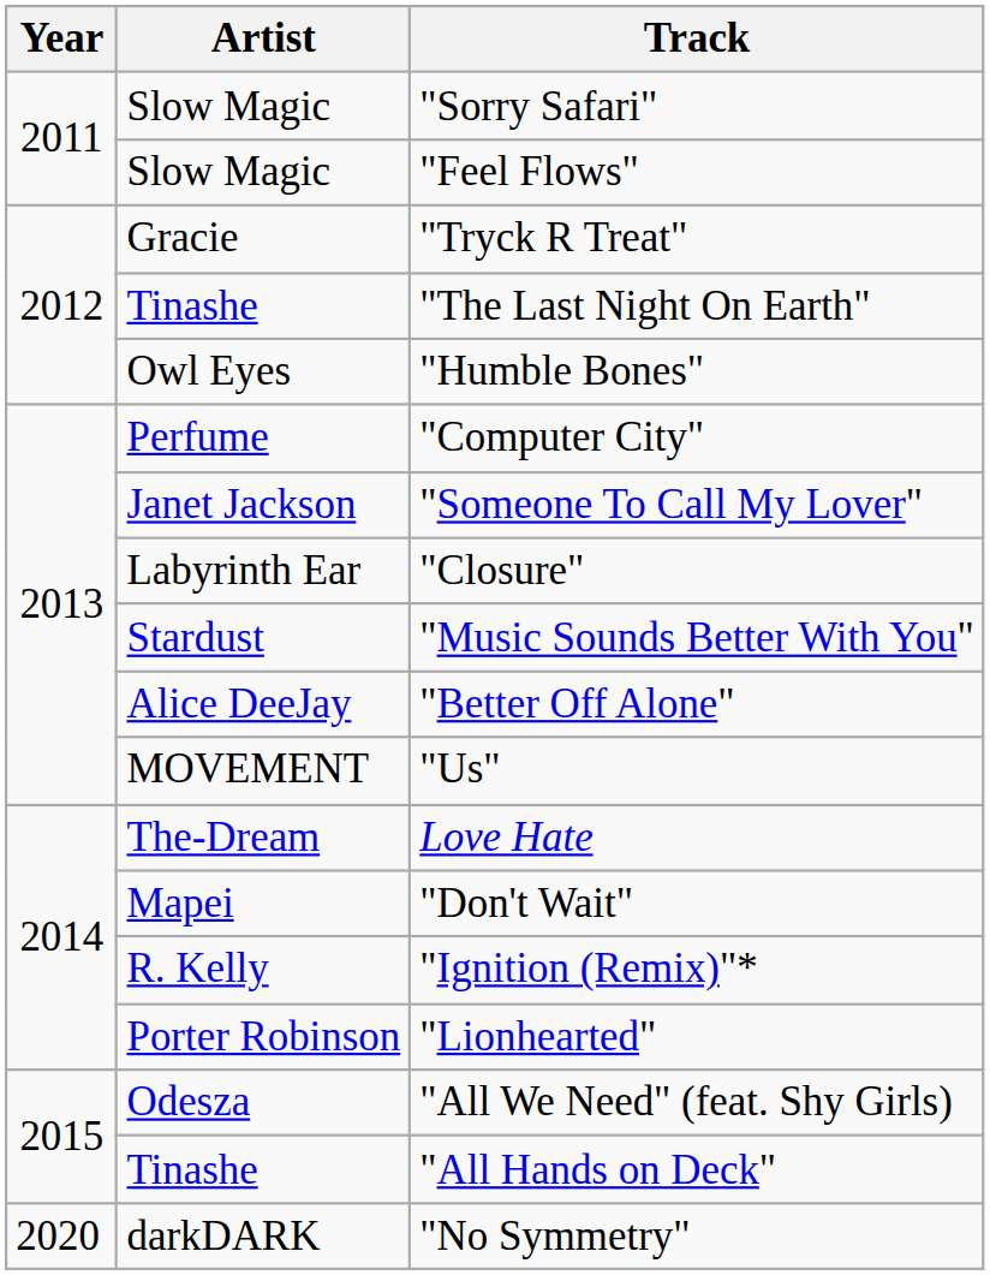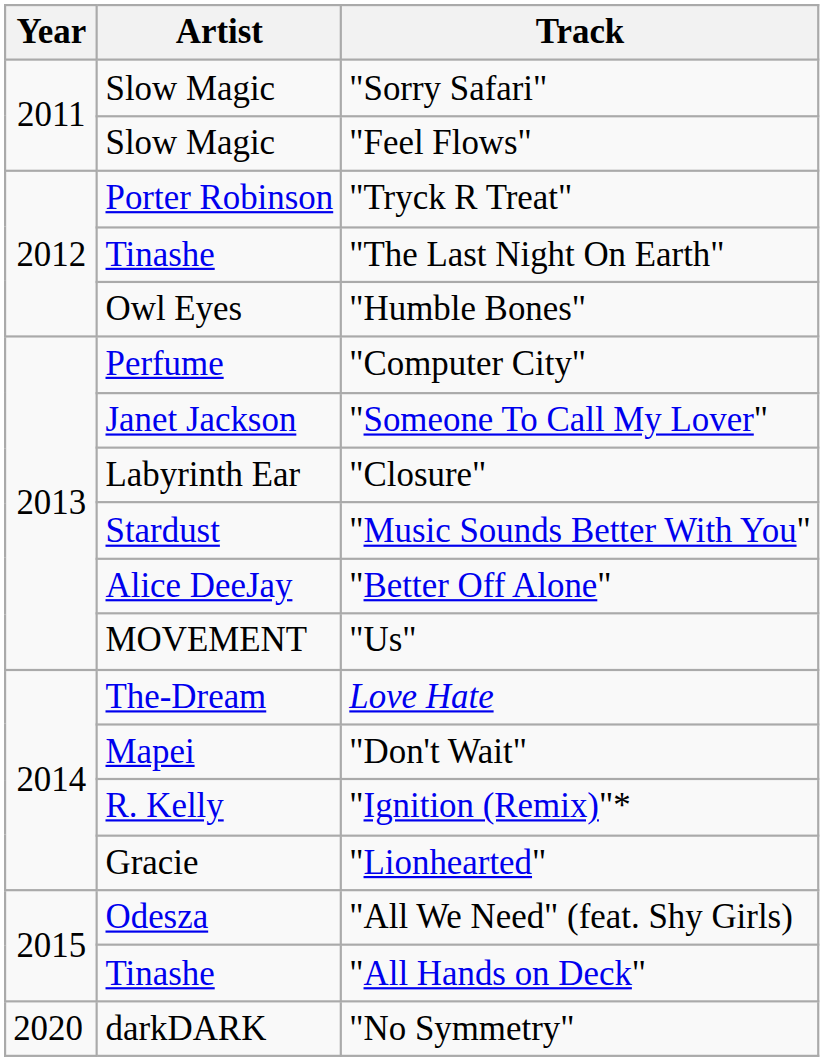 <table class="wikitable">
 <tr>
 <th style="text-align:center; width:35px;">Year</th>
 <th>Artist</th>
 <th>Track</th>
 </tr>
 <tr>
 <td style="text-align:center;" rowspan="2">2011</td>
 <td>Slow Magic</td>
 <td>"Sorry Safari"</td>
 </tr>
 <tr>
 <td>Slow Magic</td>
 <td>"Feel Flows"</td>
 </tr>
 <tr>
 <td style="text-align:center;" rowspan="3">2012</td>
-<td>Gracie</td>
+<td><a href='#'>Porter Robinson</a></td>
 <td>"Tryck R Treat"</td>
 </tr>
 <tr>
 <td><a href='#'>Tinashe</a></td>
 <td>"The Last Night On Earth"</td>
 </tr>
 <tr>
 <td>Owl Eyes</td>
 <td>"Humble Bones"</td>
 </tr>
 <tr>
 <td style="text-align:center;" rowspan="6">2013</td>
 <td><a href='#'>Perfume</a></td>
 <td>"Computer City"</td>
 </tr>
 <tr>
 <td><a href='#'>Janet Jackson</a></td>
 <td>"<a href='#'>Someone To Call My Lover</a>"</td>
 </tr>
 <tr>
 <td>Labyrinth Ear</td>
 <td>"Closure"</td>
 </tr>
 <tr>
 <td><a href='#'>Stardust</a></td>
 <td>"<a href='#'>Music Sounds Better With You</a>"</td>
 </tr>
 <tr>
 <td><a href='#'>Alice DeeJay</a></td>
 <td>"<a href='#'>Better Off Alone</a>"</td>
 </tr>
 <tr>
 <td>MOVEMENT</td>
 <td>"Us"</td>
 </tr>
 <tr>
 <td style="text-align:center;" rowspan="4">2014</td>
 <td><a href='#'>The-Dream</a></td>
 <td><em><a href='#'>Love Hate</a></em></td>
 </tr>
 <tr>
 <td><a href='#'>Mapei</a></td>
 <td>"Don't Wait"</td>
 </tr>
 <tr>
 <td><a href='#'>R. Kelly</a></td>
 <td>"<a href='#'>Ignition (Remix)</a>"*</td>
 </tr>
 <tr>
-<td><a href='#'>Porter Robinson</a></td>
+<td>Gracie</td>
 <td>"<a href='#'>Lionhearted</a>"</td>
 </tr>
 <tr>
 <td rowspan="2" style="text-align:center;">2015</td>
 <td><a href='#'>Odesza</a></td>
 <td>"All We Need" (feat. Shy Girls)</td>
 </tr>
 <tr>
 <td><a href='#'>Tinashe</a></td>
 <td>"<a href='#'>All Hands on Deck</a>"</td>
 </tr>
 <tr>
 <td>2020</td>
 <td>darkDARK</td>
 <td>"No Symmetry"</td>
 </tr>
 </table>
